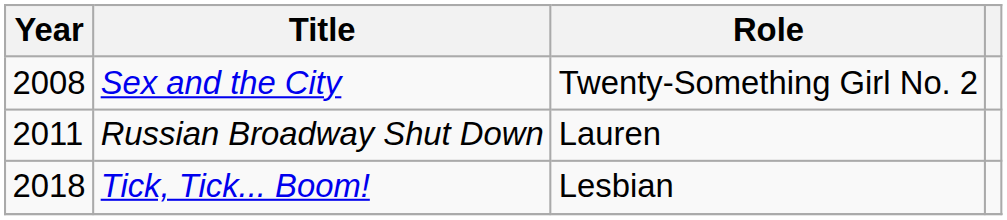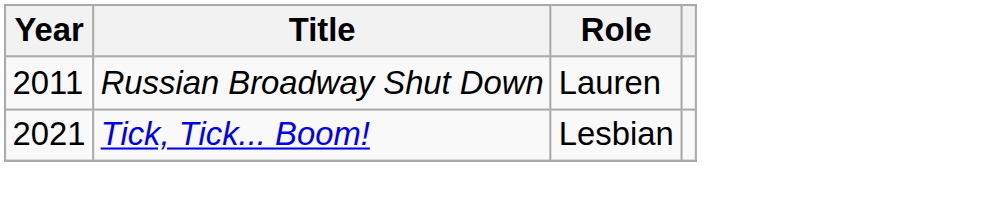 <table class="wikitable sortable">
 <tr>
 <th>Year</th>
 <th>Title</th>
 <th>Role</th>
 <th></th>
 </tr>
 <tr>
-<td>2008</td>
-<td><em><a href='#'>Sex and the City</a></em></td>
-<td>Twenty-Something Girl No. 2</td>
-<td></td>
-</tr>
-<tr>
 <td>2011</td>
 <td><em>Russian Broadway Shut Down</em></td>
 <td>Lauren</td>
 <td></td>
 </tr>
 <tr>
-<td>2018</td>
+<td>2021</td>
 <td><em><a href='#'>Tick, Tick... Boom!</a></em></td>
 <td>Lesbian</td>
 <td></td>
 </tr>
 <tr>
 </tr>
 </table>
